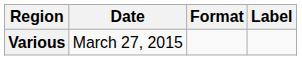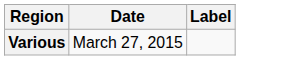 <table class="wikitable plainrowheaders">
 <tr>
 <th scope="col">Region</th>
 <th scope="col">Date</th>
-<th scope="col">Format</th>
 <th scope="col">Label</th>
 </tr>
 <tr>
 <th scope="row">Various</th>
 <td>March 27, 2015</td>
 <td></td>
-<td></td>
 </tr>
 </table>
